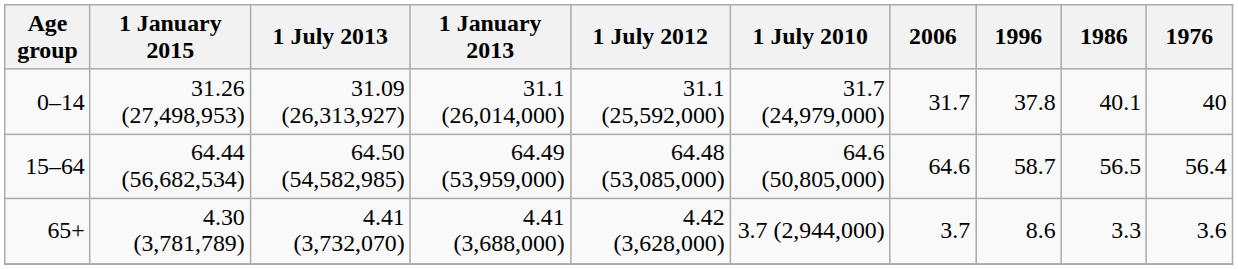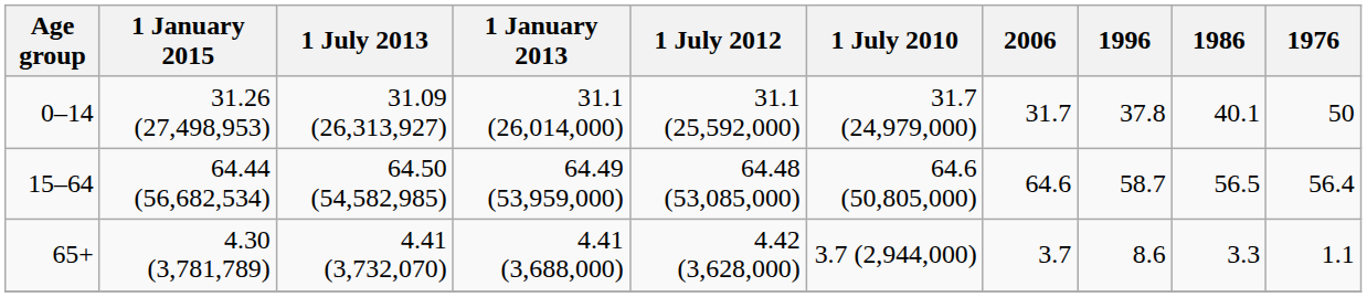 <table class="wikitable">
 <tr>
 <th width="50">Age group</th>
 <th width="100">1 January 2015</th>
 <th width="100">1 July 2013</th>
 <th width="100">1 January 2013</th>
 <th width="100">1 July 2012</th>
 <th width="100">1 July 2010</th>
 <th width="50">2006</th>
 <th width="50">1996</th>
 <th width="50">1986</th>
 <th width="50">1976</th>
 </tr>
 <tr>
 <td align="right">0–14</td>
 <td align="right">31.26 (27,498,953)</td>
 <td align="right">31.09 (26,313,927)</td>
 <td align="right">31.1 (26,014,000)</td>
 <td align="right">31.1 (25,592,000)</td>
 <td align="right">31.7 (24,979,000)</td>
 <td align="right">31.7</td>
 <td align="right">37.8</td>
 <td align="right">40.1</td>
-<td align="right">40</td>
+<td align="right">50</td>
 </tr>
 <tr>
 <td align="right">15–64</td>
 <td align="right">64.44 (56,682,534)</td>
 <td align="right">64.50 (54,582,985)</td>
 <td align="right">64.49 (53,959,000)</td>
 <td align="right">64.48 (53,085,000)</td>
 <td align="right">64.6 (50,805,000)</td>
 <td align="right">64.6</td>
 <td align="right">58.7</td>
 <td align="right">56.5</td>
 <td align="right">56.4</td>
 </tr>
 <tr>
 <td align="right">65+</td>
 <td align="right">4.30 (3,781,789)</td>
 <td align="right">4.41 (3,732,070)</td>
 <td align="right">4.41 (3,688,000)</td>
 <td align="right">4.42 (3,628,000)</td>
 <td align="right">3.7 (2,944,000)</td>
 <td align="right">3.7</td>
 <td align="right">8.6</td>
 <td align="right">3.3</td>
-<td align="right">3.6</td>
+<td align="right">1.1</td>
 </tr>
 <tr>
 </tr>
 </table>
